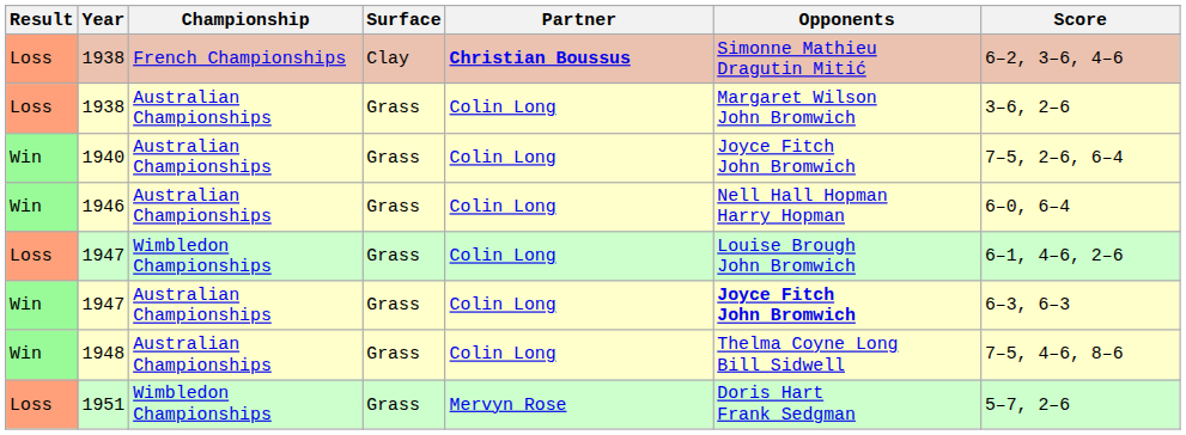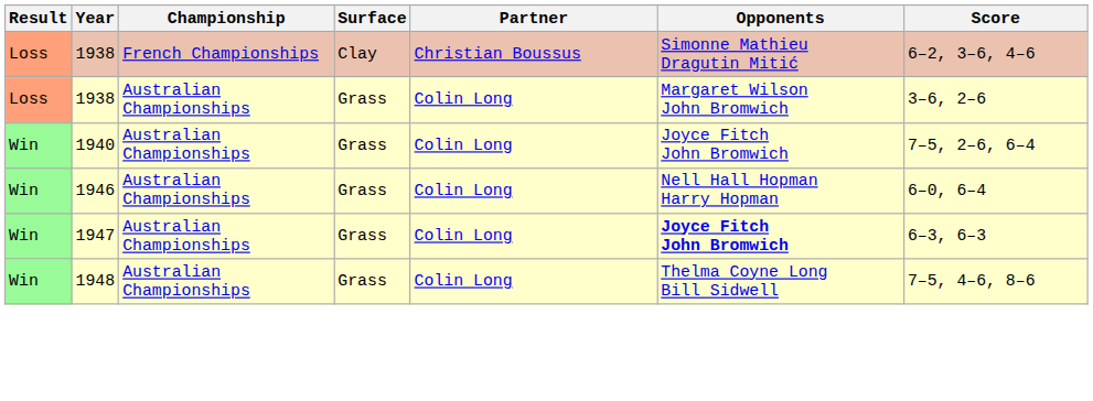 <table class="sortable wikitable">
 <tr>
 <th style="width:40px">Result</th>
 <th style="width:30px">Year</th>
 <th style="width:165px">Championship</th>
 <th style="width:50px">Surface</th>
 <th style="width:190px">Partner</th>
 <th style="width:190px">Opponents</th>
 <th style="width:140px" class="unsortable">Score</th>
 </tr>
 <tr style="background:#ebc2af;">
 <td style="background:#ffa07a;">Loss</td>
 <td>1938</td>
 <td><a href='#'>French Championships</a></td>
 <td>Clay</td>
-<td><strong> <a href='#'>Christian Boussus</a></strong></td>
+<td> <a href='#'>Christian Boussus</a></td>
 <td> <a href='#'>Simonne Mathieu</a><br> <a href='#'>Dragutin Mitić</a></td>
 <td>6–2, 3–6, 4–6</td>
 </tr>
 <tr style="background:#ffc;">
 <td style="background:#ffa07a;">Loss</td>
 <td>1938</td>
 <td><a href='#'>Australian Championships</a></td>
 <td>Grass</td>
 <td> <a href='#'>Colin Long</a></td>
 <td> <a href='#'>Margaret Wilson</a> <br>  <a href='#'>John Bromwich</a></td>
 <td>3–6, 2–6</td>
 </tr>
 <tr style="background:#ffc;">
 <td style="background:#98fb98;">Win</td>
 <td>1940</td>
 <td><a href='#'>Australian Championships</a></td>
 <td>Grass</td>
 <td> <a href='#'>Colin Long</a></td>
 <td> <a href='#'>Joyce Fitch</a> <br>  <a href='#'>John Bromwich</a></td>
 <td>7–5, 2–6, 6–4</td>
 </tr>
 <tr style="background:#ffc;">
 <td style="background:#98fb98;">Win</td>
 <td>1946</td>
 <td><a href='#'>Australian Championships</a></td>
 <td>Grass</td>
 <td> <a href='#'>Colin Long</a></td>
 <td> <a href='#'>Nell Hall Hopman</a> <br>  <a href='#'>Harry Hopman</a></td>
 <td>6–0, 6–4</td>
 </tr>
-<tr style="background:#cfc;">
-<td style="background:#ffa07a;">Loss</td>
-<td>1947</td>
-<td><a href='#'>Wimbledon Championships</a></td>
-<td>Grass</td>
-<td> <a href='#'>Colin Long</a></td>
-<td> <a href='#'>Louise Brough</a> <br>  <a href='#'>John Bromwich</a></td>
-<td>6–1, 4–6, 2–6</td>
-</tr>
 <tr style="background:#ffc;">
 <td style="background:#98fb98;">Win</td>
 <td>1947</td>
 <td><a href='#'>Australian Championships</a></td>
 <td>Grass</td>
 <td> <a href='#'>Colin Long</a></td>
 <td><strong> <a href='#'>Joyce Fitch</a> <br>  <a href='#'>John Bromwich</a></strong></td>
 <td>6–3, 6–3</td>
 </tr>
 <tr style="background:#ffc;">
 <td style="background:#98fb98;">Win</td>
 <td>1948</td>
 <td><a href='#'>Australian Championships</a></td>
 <td>Grass</td>
 <td> <a href='#'>Colin Long</a></td>
 <td> <a href='#'>Thelma Coyne Long</a> <br>  <a href='#'>Bill Sidwell</a></td>
 <td>7–5, 4–6, 8–6</td>
 </tr>
-<tr style="background:#cfc;">
-<td style="background:#ffa07a;">Loss</td>
-<td>1951</td>
-<td><a href='#'>Wimbledon Championships</a></td>
-<td>Grass</td>
-<td> <a href='#'>Mervyn Rose</a></td>
-<td> <a href='#'>Doris Hart</a> <br>  <a href='#'>Frank Sedgman</a></td>
-<td>5–7, 2–6</td>
-</tr>
 </table>
